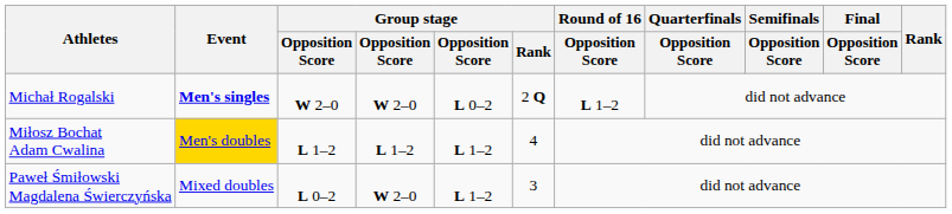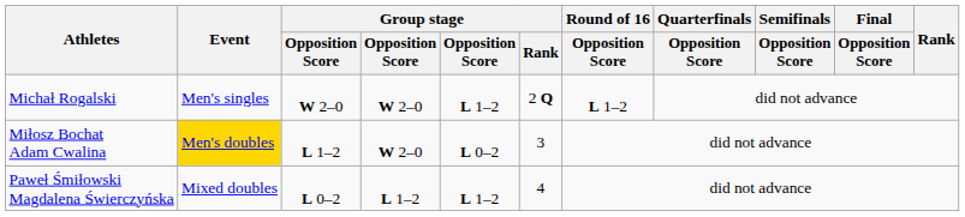 <table class="wikitable" style="font-size:90%">
 <tr>
 <th rowspan="2">Athletes</th>
 <th rowspan="2">Event</th>
 <th colspan="4">Group stage</th>
 <th>Round of 16</th>
 <th>Quarterfinals</th>
 <th>Semifinals</th>
 <th>Final</th>
 <th rowspan="2">Rank</th>
 </tr>
 <tr style="font-size:95%">
 <th>Opposition<br>Score</th>
 <th>Opposition<br>Score</th>
 <th>Opposition<br>Score</th>
 <th>Rank</th>
 <th>Opposition<br>Score</th>
 <th>Opposition<br>Score</th>
 <th>Opposition<br>Score</th>
 <th>Opposition<br>Score</th>
 </tr>
 <tr align="center">
 <td align="left"><a href='#'>Michał Rogalski</a></td>
-<td align="left"><strong><a href='#'>Men's singles</a></strong></td>
+<td align="left"><a href='#'>Men's singles</a></td>
 <td><br> <strong>W</strong> 2–0</td>
 <td><br> <strong>W</strong> 2–0</td>
-<td><br> <strong>L</strong> 0–2</td>
+<td><br> <strong>L</strong> 1–2</td>
 <td>2 <strong>Q</strong></td>
 <td><br> <strong>L</strong> 1–2</td>
 <td colspan=5>did not advance</td>
 </tr>
 <tr align="center">
 <td align="left"><a href='#'>Miłosz Bochat</a><br><a href='#'>Adam Cwalina</a></td>
 <td align="left" style="background: gold;"><a href='#'>Men's doubles</a></td>
 <td><br> <strong>L</strong> 1–2</td>
-<td><br> <strong>L</strong> 1–2</td>
-<td><br> <strong>L</strong> 1–2</td>
-<td>4</td>
+<td><br> <strong>W</strong> 2–0</td>
+<td><br> <strong>L</strong> 0–2</td>
+<td>3</td>
 <td colspan=5>did not advance</td>
 </tr>
 <tr align="center">
 <td align="left"><a href='#'>Paweł Śmiłowski</a><br><a href='#'>Magdalena Świerczyńska</a></td>
 <td align="left"><a href='#'>Mixed doubles</a></td>
 <td><br> <strong>L</strong> 0–2</td>
-<td><br> <strong>W</strong> 2–0</td>
 <td><br> <strong>L</strong> 1–2</td>
-<td>3</td>
+<td><br> <strong>L</strong> 1–2</td>
+<td>4</td>
 <td colspan=5>did not advance</td>
 </tr>
 </table>
